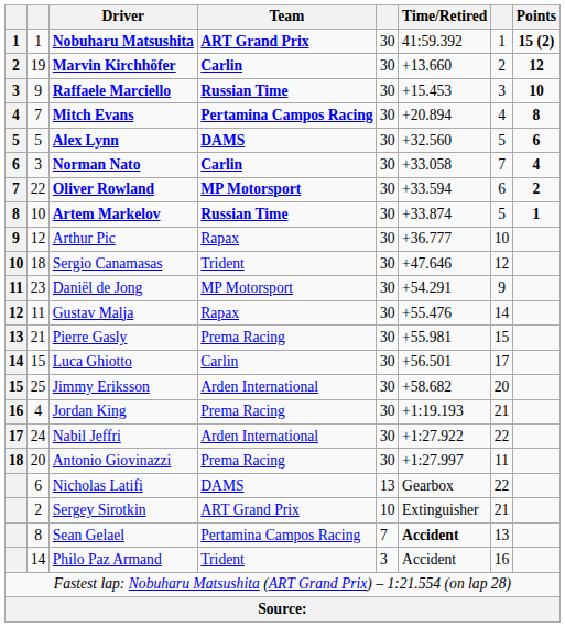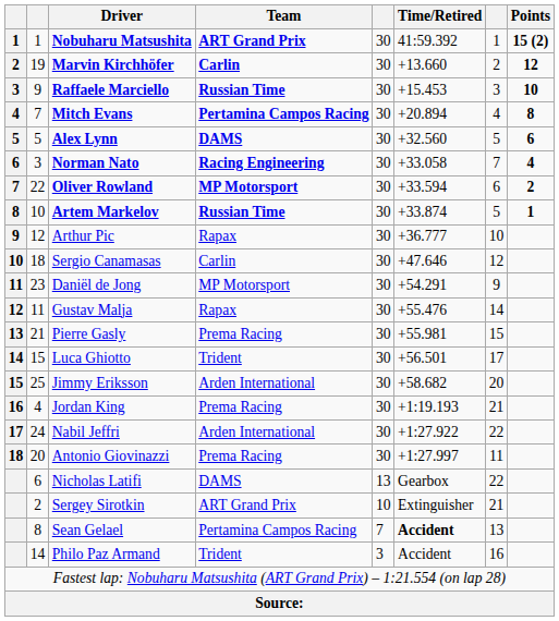 <table class="wikitable sortable" style="font-size:85%">
 <tr>
 <th scope="col"></th>
 <th scope="col"></th>
 <th scope="col">Driver</th>
 <th scope="col">Team</th>
 <th scope="col"></th>
 <th scope="col">Time/Retired</th>
 <th scope="col"></th>
 <th scope="col">Points</th>
 </tr>
 <tr>
 <th scope="row">1</th>
 <td align="center">1</td>
 <td data-sort-value="MAT"> <strong><a href='#'>Nobuharu Matsushita</a></strong></td>
 <td><strong><a href='#'>ART Grand Prix</a></strong></td>
 <td>30</td>
 <td>41:59.392</td>
 <td align="center">1</td>
 <td align="center"><strong>15 (2)</strong></td>
 </tr>
 <tr>
 <th scope="row">2</th>
 <td align="center">19</td>
 <td data-sort-value="KIR"> <strong><a href='#'>Marvin Kirchhöfer</a></strong></td>
 <td><strong><a href='#'>Carlin</a></strong></td>
 <td>30</td>
 <td>+13.660</td>
 <td align="center">2</td>
 <td align="center"><strong>12</strong></td>
 </tr>
 <tr>
 <th scope="row">3</th>
 <td align="center">9</td>
 <td data-sort-value="MAR"> <strong><a href='#'>Raffaele Marciello</a></strong></td>
 <td><strong><a href='#'>Russian Time</a></strong></td>
 <td>30</td>
 <td>+15.453</td>
 <td align="center">3</td>
 <td align="center"><strong>10</strong></td>
 </tr>
 <tr>
 <th scope="row">4</th>
 <td align="center">7</td>
 <td data-sort-value="EVA"> <strong><a href='#'>Mitch Evans</a></strong></td>
 <td><strong><a href='#'> Pertamina Campos Racing</a></strong></td>
 <td>30</td>
 <td>+20.894</td>
 <td align="center">4</td>
 <td align="center"><strong>8</strong></td>
 </tr>
 <tr>
 <th scope="row">5</th>
 <td align="center">5</td>
 <td data-sort-value="LYN"> <strong><a href='#'>Alex Lynn</a></strong></td>
 <td><strong><a href='#'>DAMS</a></strong></td>
 <td>30</td>
 <td>+32.560</td>
 <td align="center">5</td>
 <td align="center"><strong>6</strong></td>
 </tr>
 <tr>
 <th scope="row">6</th>
 <td align="center">3</td>
 <td data-sort-value="NAT"> <strong><a href='#'>Norman Nato</a></strong></td>
-<td><strong><a href='#'>Carlin</a></strong></td>
+<td><strong><a href='#'>Racing Engineering</a></strong></td>
 <td>30</td>
 <td>+33.058</td>
 <td align="center">7</td>
 <td align="center"><strong>4</strong></td>
 </tr>
 <tr>
 <th scope="row">7</th>
 <td align="center">22</td>
 <td data-sort-value="ROW"> <strong><a href='#'>Oliver Rowland</a></strong></td>
 <td><strong><a href='#'>MP Motorsport</a></strong></td>
 <td>30</td>
 <td>+33.594</td>
 <td align="center">6</td>
 <td align="center"><strong>2</strong></td>
 </tr>
 <tr>
 <th scope="row">8</th>
 <td align="center">10</td>
 <td data-sort-value="MAR"> <strong><a href='#'>Artem Markelov</a></strong></td>
 <td><strong><a href='#'>Russian Time</a></strong></td>
 <td>30</td>
 <td>+33.874</td>
 <td align="center">5</td>
 <td align="center"><strong>1</strong></td>
 </tr>
 <tr>
 <th scope="row">9</th>
 <td align="center">12</td>
 <td data-sort-value="PIC"> <a href='#'>Arthur Pic</a></td>
 <td><a href='#'>Rapax</a></td>
 <td>30</td>
 <td>+36.777</td>
 <td align="center">10</td>
 <td></td>
 </tr>
 <tr>
 <th scope="row">10</th>
 <td align="center">18</td>
 <td data-sort-value="CAN"> <a href='#'>Sergio Canamasas</a></td>
-<td><a href='#'>Trident</a></td>
+<td><a href='#'>Carlin</a></td>
 <td>30</td>
 <td>+47.646</td>
 <td align="center">12</td>
 <td></td>
 </tr>
 <tr>
 <th scope="row">11</th>
 <td align="center">23</td>
 <td data-sort-value="DEJ"> <a href='#'>Daniël de Jong</a></td>
 <td><a href='#'>MP Motorsport</a></td>
 <td>30</td>
 <td>+54.291</td>
 <td align="center">9</td>
 <td></td>
 </tr>
 <tr>
 <th scope="row">12</th>
 <td align="center">11</td>
 <td data-sort-value="MAL"> <a href='#'>Gustav Malja</a></td>
 <td><a href='#'>Rapax</a></td>
 <td>30</td>
 <td>+55.476</td>
 <td align="center">14</td>
 <td></td>
 </tr>
 <tr>
 <th scope="row">13</th>
 <td align="center">21</td>
 <td data-sort-value="GAS"> <a href='#'>Pierre Gasly</a></td>
 <td><a href='#'>Prema Racing</a></td>
 <td>30</td>
 <td>+55.981</td>
 <td align="center">15</td>
 <td></td>
 </tr>
 <tr>
 <th scope="row">14</th>
 <td align="center">15</td>
 <td data-sort-value="GHI"> <a href='#'>Luca Ghiotto</a></td>
-<td><a href='#'>Carlin</a></td>
+<td><a href='#'>Trident</a></td>
 <td>30</td>
 <td>+56.501</td>
 <td align="center">17</td>
 <td></td>
 </tr>
 <tr>
 <th scope="row">15</th>
 <td align="center">25</td>
 <td data-sort-value="ERI"> <a href='#'>Jimmy Eriksson</a></td>
 <td><a href='#'>Arden International</a></td>
 <td>30</td>
 <td>+58.682</td>
 <td align="center">20</td>
 <td></td>
 </tr>
 <tr>
 <th scope="row">16</th>
 <td align="center">4</td>
 <td data-sort-value="KIN"> <a href='#'>Jordan King</a></td>
 <td><a href='#'>Prema Racing</a></td>
 <td>30</td>
 <td>+1:19.193</td>
 <td align="center">21</td>
 <td></td>
 </tr>
 <tr>
 <th scope="row">17</th>
 <td align="center">24</td>
 <td data-sort-value="JEF"> <a href='#'>Nabil Jeffri</a></td>
 <td><a href='#'>Arden International</a></td>
 <td>30</td>
 <td>+1:27.922</td>
 <td align="center">22</td>
 <td></td>
 </tr>
 <tr>
 <th scope="row">18</th>
 <td align="center">20</td>
 <td data-sort-value="GIO"> <a href='#'>Antonio Giovinazzi</a></td>
 <td><a href='#'>Prema Racing</a></td>
 <td>30</td>
 <td>+1:27.997</td>
 <td align="center">11</td>
 <td></td>
 </tr>
 <tr>
 <th scope="row" data-sort-value="19"></th>
 <td align="center">6</td>
 <td data-sort-value="LAT"> <a href='#'>Nicholas Latifi</a></td>
 <td><a href='#'>DAMS</a></td>
 <td>13</td>
 <td>Gearbox</td>
 <td align="center">22</td>
 <td></td>
 </tr>
 <tr>
 <th scope="row" data-sort-value="20"></th>
 <td align="center">2</td>
 <td data-sort-value="SIR"> <a href='#'>Sergey Sirotkin</a></td>
 <td><a href='#'>ART Grand Prix</a></td>
 <td>10</td>
 <td>Extinguisher</td>
 <td align="center">21</td>
 <td></td>
 </tr>
 <tr>
 <th scope="row" data-sort-value="21"></th>
 <td align="center">8</td>
 <td data-sort-value="GEL"> <a href='#'>Sean Gelael</a></td>
 <td><a href='#'> Pertamina Campos Racing</a></td>
 <td>7</td>
 <td><strong>Accident</strong></td>
 <td align="center">13</td>
 <td></td>
 </tr>
 <tr>
 <th scope="row" data-sort-value="22"></th>
 <td align="center">14</td>
 <td data-sort-value="ARM"> <a href='#'>Philo Paz Armand</a></td>
 <td><a href='#'>Trident</a></td>
 <td>3</td>
 <td>Accident</td>
 <td align="center">16</td>
 <td></td>
 </tr>
 <tr class="sortbottom">
 <td colspan="8" align="center"><em>Fastest lap:  <a href='#'>Nobuharu Matsushita</a> (<a href='#'>ART Grand Prix</a>) – 1:21.554 (on lap 28)</em></td>
 </tr>
 <tr>
 <th colspan="8">Source:</th>
 </tr>
 <tr>
 </tr>
 </table>
